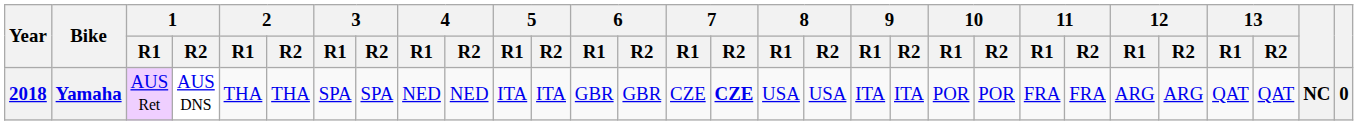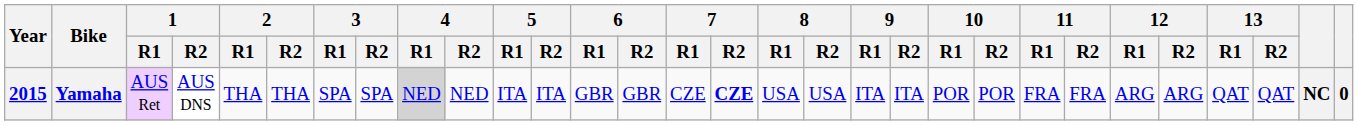 <table class="wikitable" style="text-align:center; font-size:90%">
 <tr>
 <th valign="middle" rowspan=2>Year</th>
 <th valign="middle" rowspan=2>Bike</th>
 <th colspan=2>1</th>
 <th colspan=2>2</th>
 <th colspan=2>3</th>
 <th colspan=2>4</th>
 <th colspan=2>5</th>
 <th colspan=2>6</th>
 <th colspan=2>7</th>
 <th colspan=2>8</th>
 <th colspan=2>9</th>
 <th colspan=2>10</th>
 <th colspan=2>11</th>
 <th colspan=2>12</th>
 <th colspan=2>13</th>
 <th rowspan=2></th>
 <th rowspan=2></th>
 </tr>
 <tr>
 <th>R1</th>
 <th>R2</th>
 <th>R1</th>
 <th>R2</th>
 <th>R1</th>
 <th>R2</th>
 <th>R1</th>
 <th>R2</th>
 <th>R1</th>
 <th>R2</th>
 <th>R1</th>
 <th>R2</th>
 <th>R1</th>
 <th>R2</th>
 <th>R1</th>
 <th>R2</th>
 <th>R1</th>
 <th>R2</th>
 <th>R1</th>
 <th>R2</th>
 <th>R1</th>
 <th>R2</th>
 <th>R1</th>
 <th>R2</th>
 <th>R1</th>
 <th>R2</th>
 </tr>
 <tr>
-<th><a href='#'>2018</a></th>
+<th><a href='#'>2015</a></th>
 <th><a href='#'>Yamaha</a></th>
 <td style="background:#EFCFFF;"><a href='#'>AUS</a><br><small>Ret</small></td>
 <td style="background:#FFFFFF;"><a href='#'>AUS</a><br><small>DNS</small></td>
 <td><a href='#'>THA</a></td>
 <td><a href='#'>THA</a></td>
 <td><a href='#'>SPA</a></td>
 <td><a href='#'>SPA</a></td>
-<td><a href='#'>NED</a></td>
+<td style="background: lightgrey;"><a href='#'>NED</a></td>
 <td><a href='#'>NED</a></td>
 <td><a href='#'>ITA</a></td>
 <td><a href='#'>ITA</a></td>
 <td><a href='#'>GBR</a></td>
 <td><a href='#'>GBR</a></td>
 <td><a href='#'>CZE</a></td>
 <td><strong><a href='#'>CZE</a></strong></td>
 <td><a href='#'>USA</a></td>
 <td><a href='#'>USA</a></td>
 <td><a href='#'>ITA</a></td>
 <td><a href='#'>ITA</a></td>
 <td><a href='#'>POR</a></td>
 <td><a href='#'>POR</a></td>
 <td><a href='#'>FRA</a></td>
 <td><a href='#'>FRA</a></td>
 <td><a href='#'>ARG</a></td>
 <td><a href='#'>ARG</a></td>
 <td><a href='#'>QAT</a></td>
 <td><a href='#'>QAT</a></td>
 <th>NC</th>
 <th>0</th>
 </tr>
 </table>
